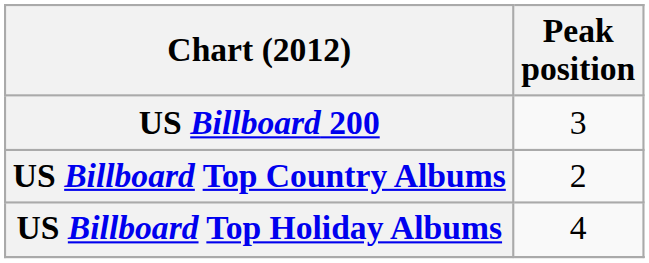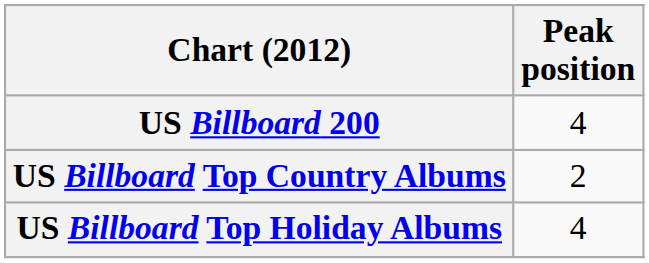 <table class="wikitable plainrowheaders">
 <tr>
 <th>Chart (2012)</th>
 <th>Peak<br>position</th>
 </tr>
 <tr>
 <th scope="row">US <a href='#'><em>Billboard</em> 200</a></th>
-<td align="center">3</td>
+<td align="center">4</td>
 </tr>
 <tr>
 <th scope="row">US <em><a href='#'>Billboard</a></em> <a href='#'>Top Country Albums</a></th>
 <td align="center">2</td>
 </tr>
 <tr>
 <th scope="row">US <em><a href='#'>Billboard</a></em> <a href='#'>Top Holiday Albums</a></th>
 <td align="center">4</td>
 </tr>
 <tr>
 </tr>
 </table>
